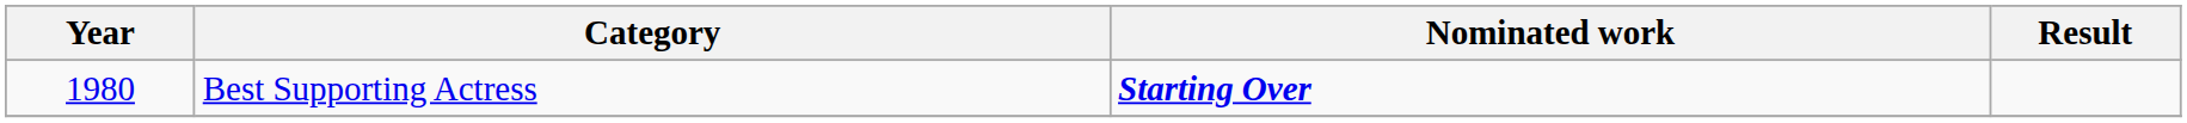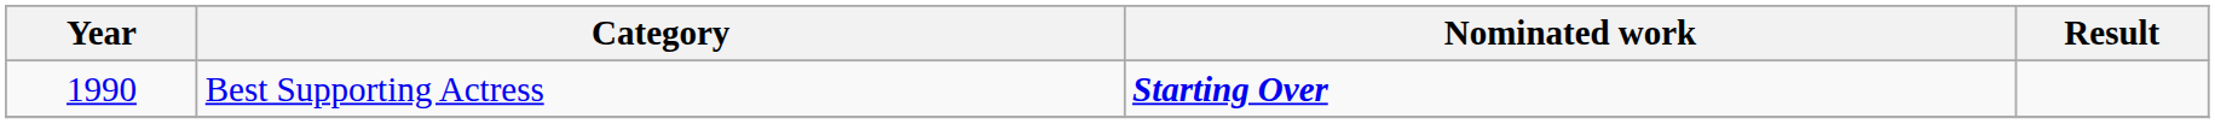 <table class=wikitable>
 <tr>
 <th scope="col" style="width:5em;">Year</th>
 <th scope="col" style="width:26em;">Category</th>
 <th scope="col" style="width:25em;">Nominated work</th>
 <th scope="col" style="width:5em;">Result</th>
 </tr>
 <tr>
-<td style="text-align:center;"><a href='#'>1980</a></td>
+<td style="text-align:center;"><a href='#'>1990</a></td>
 <td><a href='#'>Best Supporting Actress</a></td>
 <td><strong><em><a href='#'>Starting Over</a></em></strong></td>
 <td></td>
 </tr>
 <tr>
 </tr>
 </table>
